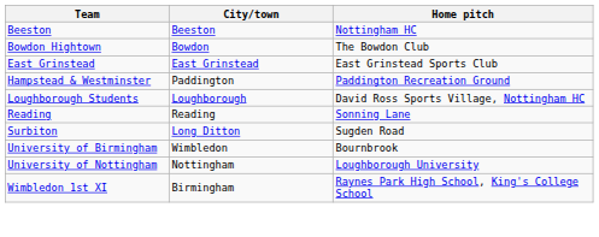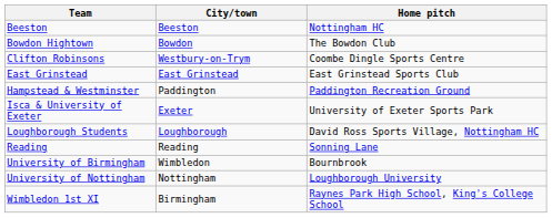 <table class="wikitable sortable">
 <tr>
 <th width=200>Team</th>
 <th width=200>City/town</th>
 <th width=320>Home pitch</th>
 </tr>
 <tr>
 <td><a href='#'>Beeston</a></td>
 <td><a href='#'>Beeston</a></td>
 <td><a href='#'>Nottingham HC</a></td>
 </tr>
 <tr>
 <td><a href='#'>Bowdon Hightown</a></td>
 <td><a href='#'>Bowdon</a></td>
 <td>The Bowdon Club</td>
 </tr>
 <tr>
+<td><a href='#'>Clifton Robinsons</a></td>
+<td><a href='#'>Westbury-on-Trym</a></td>
+<td>Coombe Dingle Sports Centre</td>
+</tr>
+<tr>
 <td><a href='#'>East Grinstead</a></td>
 <td><a href='#'>East Grinstead</a></td>
 <td>East Grinstead Sports Club</td>
 </tr>
 <tr>
 <td><a href='#'>Hampstead & Westminster</a></td>
 <td>Paddington</td>
 <td><a href='#'>Paddington Recreation Ground</a></td>
 </tr>
 <tr>
+<td><a href='#'>Isca & University of Exeter</a></td>
+<td><a href='#'>Exeter</a></td>
+<td>University of Exeter Sports Park</td>
+</tr>
+<tr>
 <td><a href='#'>Loughborough Students</a></td>
 <td><a href='#'>Loughborough</a></td>
 <td>David Ross Sports Village, <a href='#'>Nottingham HC</a></td>
 </tr>
 <tr>
 <td><a href='#'>Reading</a></td>
 <td>Reading</td>
 <td><a href='#'>Sonning Lane</a></td>
-</tr>
-<tr>
-<td><a href='#'>Surbiton</a></td>
-<td><a href='#'>Long Ditton</a></td>
-<td>Sugden Road</td>
 </tr>
 <tr>
 <td><a href='#'>University of Birmingham</a></td>
 <td>Wimbledon</td>
 <td>Bournbrook</td>
 </tr>
 <tr>
 <td><a href='#'>University of Nottingham</a></td>
 <td>Nottingham</td>
 <td><a href='#'>Loughborough University</a></td>
 </tr>
 <tr>
 <td><a href='#'>Wimbledon 1st XI</a></td>
 <td>Birmingham</td>
 <td><a href='#'>Raynes Park High School</a>, <a href='#'>King's College School</a></td>
 </tr>
 </table>
